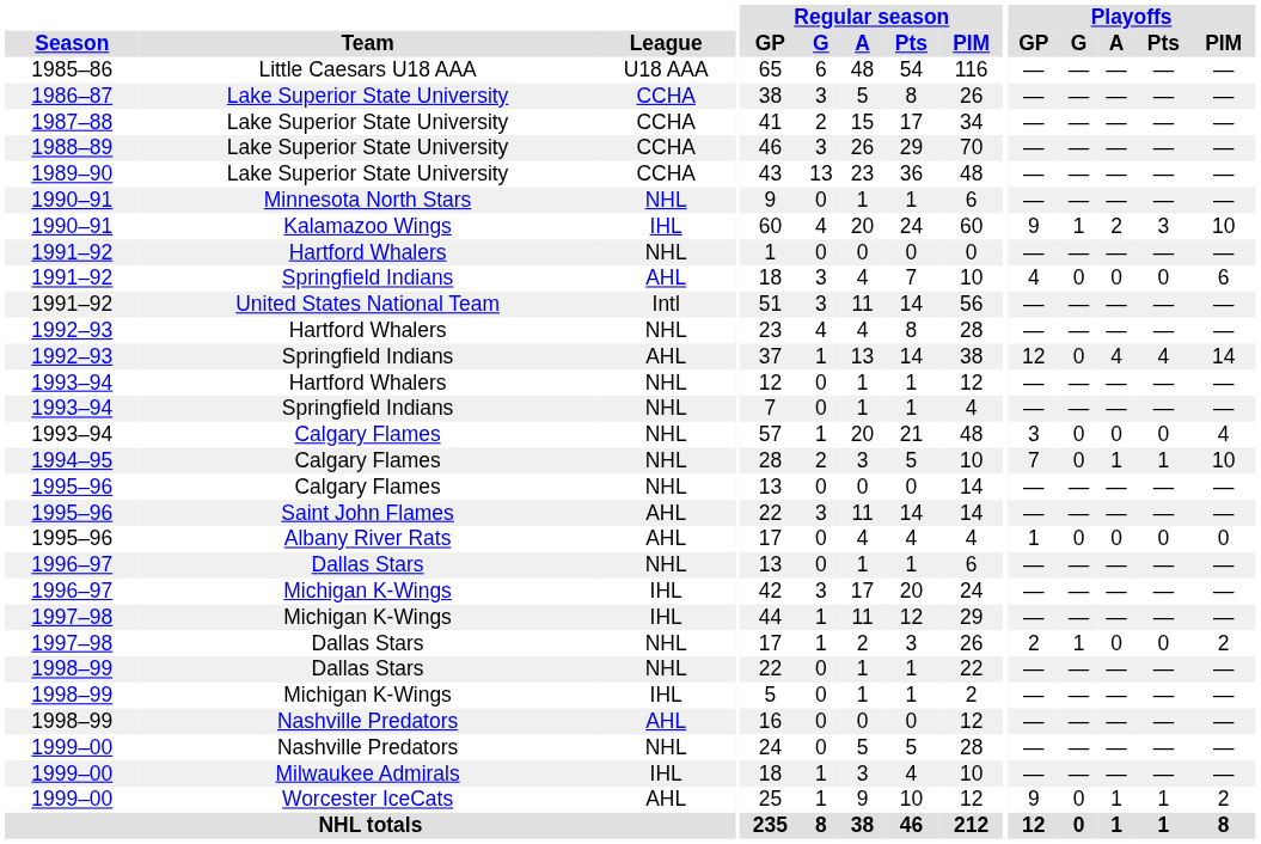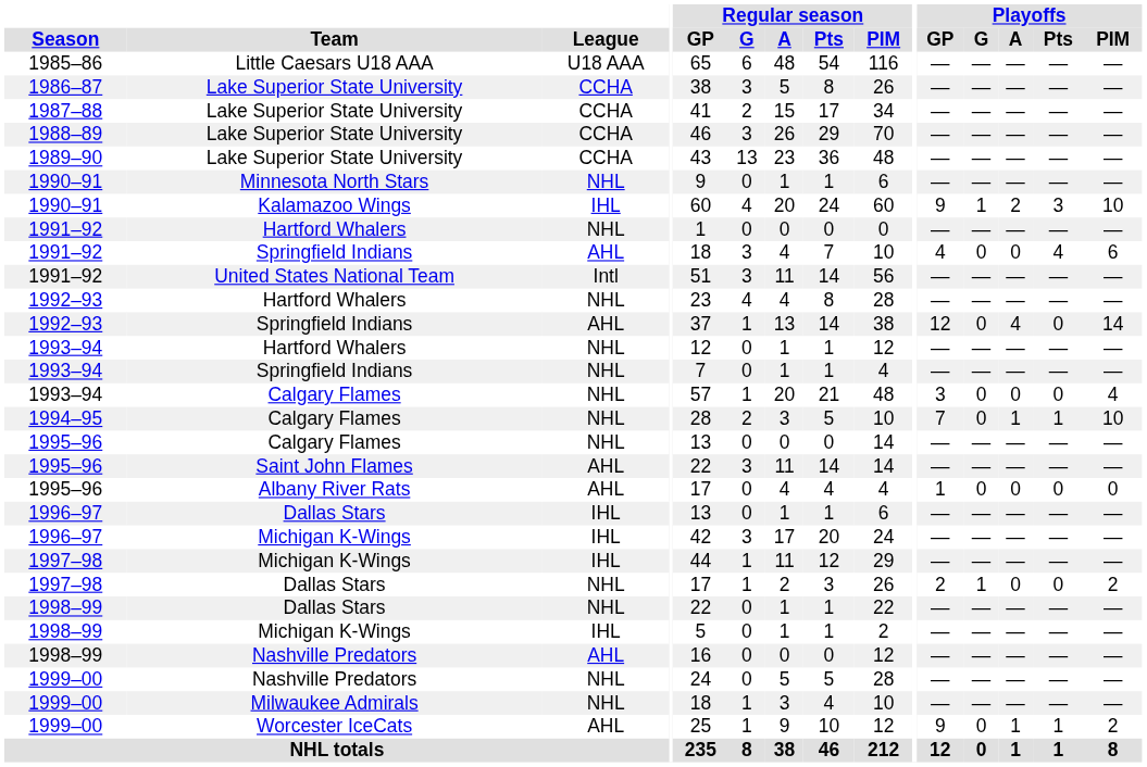 <table border="0" cellpadding="1" cellspacing="0" style="text-align:center; width:60em">
 <tr bgcolor="#e0e0e0">
 <th colspan="3" bgcolor="#ffffff"></th>
 <th rowspan="100" bgcolor="#ffffff"></th>
 <th colspan="5"><a href='#'>Regular season</a></th>
 <th rowspan="100" bgcolor="#ffffff"></th>
 <th colspan="5"><a href='#'>Playoffs</a></th>
 </tr>
 <tr bgcolor="#e0e0e0">
 <th><a href='#'>Season</a></th>
 <th>Team</th>
 <th>League</th>
 <th>GP</th>
 <th><a href='#'>G</a></th>
 <th><a href='#'>A</a></th>
 <th><a href='#'>Pts</a></th>
 <th><a href='#'>PIM</a></th>
 <th>GP</th>
 <th>G</th>
 <th>A</th>
 <th>Pts</th>
 <th>PIM</th>
 </tr>
 <tr>
 <td>1985–86</td>
 <td>Little Caesars U18 AAA</td>
 <td>U18 AAA</td>
 <td>65</td>
 <td>6</td>
 <td>48</td>
 <td>54</td>
 <td>116</td>
 <td>—</td>
 <td>—</td>
 <td>—</td>
 <td>—</td>
 <td>—</td>
 </tr>
 <tr bgcolor="#f0f0f0">
 <td><a href='#'>1986–87</a></td>
 <td><a href='#'>Lake Superior State University</a></td>
 <td><a href='#'>CCHA</a></td>
 <td>38</td>
 <td>3</td>
 <td>5</td>
 <td>8</td>
 <td>26</td>
 <td>—</td>
 <td>—</td>
 <td>—</td>
 <td>—</td>
 <td>—</td>
 </tr>
 <tr>
 <td><a href='#'>1987–88</a></td>
 <td>Lake Superior State University</td>
 <td>CCHA</td>
 <td>41</td>
 <td>2</td>
 <td>15</td>
 <td>17</td>
 <td>34</td>
 <td>—</td>
 <td>—</td>
 <td>—</td>
 <td>—</td>
 <td>—</td>
 </tr>
 <tr bgcolor="#f0f0f0">
 <td><a href='#'>1988–89</a></td>
 <td>Lake Superior State University</td>
 <td>CCHA</td>
 <td>46</td>
 <td>3</td>
 <td>26</td>
 <td>29</td>
 <td>70</td>
 <td>—</td>
 <td>—</td>
 <td>—</td>
 <td>—</td>
 <td>—</td>
 </tr>
 <tr>
 <td><a href='#'>1989–90</a></td>
 <td>Lake Superior State University</td>
 <td>CCHA</td>
 <td>43</td>
 <td>13</td>
 <td>23</td>
 <td>36</td>
 <td>48</td>
 <td>—</td>
 <td>—</td>
 <td>—</td>
 <td>—</td>
 <td>—</td>
 </tr>
 <tr bgcolor="#f0f0f0">
 <td><a href='#'>1990–91</a></td>
 <td><a href='#'>Minnesota North Stars</a></td>
 <td><a href='#'>NHL</a></td>
 <td>9</td>
 <td>0</td>
 <td>1</td>
 <td>1</td>
 <td>6</td>
 <td>—</td>
 <td>—</td>
 <td>—</td>
 <td>—</td>
 <td>—</td>
 </tr>
 <tr>
 <td><a href='#'>1990–91</a></td>
 <td><a href='#'>Kalamazoo Wings</a></td>
 <td><a href='#'>IHL</a></td>
 <td>60</td>
 <td>4</td>
 <td>20</td>
 <td>24</td>
 <td>60</td>
 <td>9</td>
 <td>1</td>
 <td>2</td>
 <td>3</td>
 <td>10</td>
 </tr>
 <tr bgcolor="#f0f0f0">
 <td><a href='#'>1991–92</a></td>
 <td><a href='#'>Hartford Whalers</a></td>
 <td>NHL</td>
 <td>1</td>
 <td>0</td>
 <td>0</td>
 <td>0</td>
 <td>0</td>
 <td>—</td>
 <td>—</td>
 <td>—</td>
 <td>—</td>
 <td>—</td>
 </tr>
 <tr>
 <td><a href='#'>1991–92</a></td>
 <td><a href='#'>Springfield Indians</a></td>
 <td><a href='#'>AHL</a></td>
 <td>18</td>
 <td>3</td>
 <td>4</td>
 <td>7</td>
 <td>10</td>
 <td>4</td>
 <td>0</td>
 <td>0</td>
-<td>0</td>
+<td>4</td>
 <td>6</td>
 </tr>
 <tr bgcolor="#f0f0f0">
 <td>1991–92</td>
 <td><a href='#'>United States National Team</a></td>
 <td>Intl</td>
 <td>51</td>
 <td>3</td>
 <td>11</td>
 <td>14</td>
 <td>56</td>
 <td>—</td>
 <td>—</td>
 <td>—</td>
 <td>—</td>
 <td>—</td>
 </tr>
 <tr>
 <td><a href='#'>1992–93</a></td>
 <td>Hartford Whalers</td>
 <td>NHL</td>
 <td>23</td>
 <td>4</td>
 <td>4</td>
 <td>8</td>
 <td>28</td>
 <td>—</td>
 <td>—</td>
 <td>—</td>
 <td>—</td>
 <td>—</td>
 </tr>
 <tr bgcolor="#f0f0f0">
 <td><a href='#'>1992–93</a></td>
 <td>Springfield Indians</td>
 <td>AHL</td>
 <td>37</td>
 <td>1</td>
 <td>13</td>
 <td>14</td>
 <td>38</td>
 <td>12</td>
 <td>0</td>
 <td>4</td>
-<td>4</td>
+<td>0</td>
 <td>14</td>
 </tr>
 <tr>
 <td><a href='#'>1993–94</a></td>
 <td>Hartford Whalers</td>
 <td>NHL</td>
 <td>12</td>
 <td>0</td>
 <td>1</td>
 <td>1</td>
 <td>12</td>
 <td>—</td>
 <td>—</td>
 <td>—</td>
 <td>—</td>
 <td>—</td>
 </tr>
 <tr bgcolor="#f0f0f0">
 <td><a href='#'>1993–94</a></td>
 <td>Springfield Indians</td>
 <td>NHL</td>
 <td>7</td>
 <td>0</td>
 <td>1</td>
 <td>1</td>
 <td>4</td>
 <td>—</td>
 <td>—</td>
 <td>—</td>
 <td>—</td>
 <td>—</td>
 </tr>
 <tr>
 <td>1993–94</td>
 <td><a href='#'>Calgary Flames</a></td>
 <td>NHL</td>
 <td>57</td>
 <td>1</td>
 <td>20</td>
 <td>21</td>
 <td>48</td>
 <td>3</td>
 <td>0</td>
 <td>0</td>
 <td>0</td>
 <td>4</td>
 </tr>
 <tr bgcolor="#f0f0f0">
 <td><a href='#'>1994–95</a></td>
 <td>Calgary Flames</td>
 <td>NHL</td>
 <td>28</td>
 <td>2</td>
 <td>3</td>
 <td>5</td>
 <td>10</td>
 <td>7</td>
 <td>0</td>
 <td>1</td>
 <td>1</td>
 <td>10</td>
 </tr>
 <tr>
 <td><a href='#'>1995–96</a></td>
 <td>Calgary Flames</td>
 <td>NHL</td>
 <td>13</td>
 <td>0</td>
 <td>0</td>
 <td>0</td>
 <td>14</td>
 <td>—</td>
 <td>—</td>
 <td>—</td>
 <td>—</td>
 <td>—</td>
 </tr>
 <tr bgcolor="#f0f0f0">
 <td><a href='#'>1995–96</a></td>
 <td><a href='#'>Saint John Flames</a></td>
 <td>AHL</td>
 <td>22</td>
 <td>3</td>
 <td>11</td>
 <td>14</td>
 <td>14</td>
 <td>—</td>
 <td>—</td>
 <td>—</td>
 <td>—</td>
 <td>—</td>
 </tr>
 <tr>
 <td>1995–96</td>
 <td><a href='#'>Albany River Rats</a></td>
 <td>AHL</td>
 <td>17</td>
 <td>0</td>
 <td>4</td>
 <td>4</td>
 <td>4</td>
 <td>1</td>
 <td>0</td>
 <td>0</td>
 <td>0</td>
 <td>0</td>
 </tr>
 <tr bgcolor="#f0f0f0">
 <td><a href='#'>1996–97</a></td>
 <td><a href='#'>Dallas Stars</a></td>
-<td>NHL</td>
+<td>IHL</td>
 <td>13</td>
 <td>0</td>
 <td>1</td>
 <td>1</td>
 <td>6</td>
 <td>—</td>
 <td>—</td>
 <td>—</td>
 <td>—</td>
 <td>—</td>
 </tr>
 <tr>
 <td><a href='#'>1996–97</a></td>
 <td><a href='#'>Michigan K-Wings</a></td>
 <td>IHL</td>
 <td>42</td>
 <td>3</td>
 <td>17</td>
 <td>20</td>
 <td>24</td>
 <td>—</td>
 <td>—</td>
 <td>—</td>
 <td>—</td>
 <td>—</td>
 </tr>
 <tr bgcolor="#f0f0f0">
 <td><a href='#'>1997–98</a></td>
 <td>Michigan K-Wings</td>
 <td>IHL</td>
 <td>44</td>
 <td>1</td>
 <td>11</td>
 <td>12</td>
 <td>29</td>
 <td>—</td>
 <td>—</td>
 <td>—</td>
 <td>—</td>
 <td>—</td>
 </tr>
 <tr>
 <td><a href='#'>1997–98</a></td>
 <td>Dallas Stars</td>
 <td>NHL</td>
 <td>17</td>
 <td>1</td>
 <td>2</td>
 <td>3</td>
 <td>26</td>
 <td>2</td>
 <td>1</td>
 <td>0</td>
 <td>0</td>
 <td>2</td>
 </tr>
 <tr bgcolor="#f0f0f0">
 <td><a href='#'>1998–99</a></td>
 <td>Dallas Stars</td>
 <td>NHL</td>
 <td>22</td>
 <td>0</td>
 <td>1</td>
 <td>1</td>
 <td>22</td>
 <td>—</td>
 <td>—</td>
 <td>—</td>
 <td>—</td>
 <td>—</td>
 </tr>
 <tr>
 <td><a href='#'>1998–99</a></td>
 <td>Michigan K-Wings</td>
 <td>IHL</td>
 <td>5</td>
 <td>0</td>
 <td>1</td>
 <td>1</td>
 <td>2</td>
 <td>—</td>
 <td>—</td>
 <td>—</td>
 <td>—</td>
 <td>—</td>
 </tr>
 <tr bgcolor="#f0f0f0">
 <td>1998–99</td>
 <td><a href='#'>Nashville Predators</a></td>
 <td><a href='#'>AHL</a></td>
 <td>16</td>
 <td>0</td>
 <td>0</td>
 <td>0</td>
 <td>12</td>
 <td>—</td>
 <td>—</td>
 <td>—</td>
 <td>—</td>
 <td>—</td>
 </tr>
 <tr>
 <td><a href='#'>1999–00</a></td>
 <td>Nashville Predators</td>
 <td>NHL</td>
 <td>24</td>
 <td>0</td>
 <td>5</td>
 <td>5</td>
 <td>28</td>
 <td>—</td>
 <td>—</td>
 <td>—</td>
 <td>—</td>
 <td>—</td>
 </tr>
 <tr bgcolor="#f0f0f0">
 <td><a href='#'>1999–00</a></td>
 <td><a href='#'>Milwaukee Admirals</a></td>
-<td>IHL</td>
+<td>NHL</td>
 <td>18</td>
 <td>1</td>
 <td>3</td>
 <td>4</td>
 <td>10</td>
 <td>—</td>
 <td>—</td>
 <td>—</td>
 <td>—</td>
 <td>—</td>
 </tr>
 <tr>
 <td><a href='#'>1999–00</a></td>
 <td><a href='#'>Worcester IceCats</a></td>
 <td>AHL</td>
 <td>25</td>
 <td>1</td>
 <td>9</td>
 <td>10</td>
 <td>12</td>
 <td>9</td>
 <td>0</td>
 <td>1</td>
 <td>1</td>
 <td>2</td>
 </tr>
 <tr bgcolor="#e0e0e0">
 <th colspan="3">NHL totals</th>
 <th>235</th>
 <th>8</th>
 <th>38</th>
 <th>46</th>
 <th>212</th>
 <th>12</th>
 <th>0</th>
 <th>1</th>
 <th>1</th>
 <th>8</th>
 </tr>
 </table>
